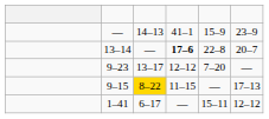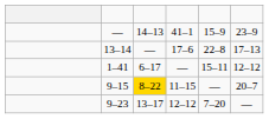 <table class="wikitable" style="text-align:center; font-size:90%;">
 <tr>
 <th width=120> </th>
 <td><strong></strong></td>
 <td><strong></strong></td>
 <td><strong></strong></td>
 <td><strong></strong></td>
 <td><strong></strong></td>
 </tr>
 <tr>
 <td style="text-align:right;"></td>
 <td>—</td>
 <td>14–13</td>
 <td>41–1</td>
 <td>15–9</td>
 <td>23–9</td>
 </tr>
 <tr>
 <td style="text-align:right;"></td>
 <td>13–14</td>
 <td>—</td>
-<td><strong>17–6</strong></td>
+<td>17–6</td>
 <td>22–8</td>
+<td>17–13</td>
+</tr>
+<tr>
+<td style="text-align:right;"></td>
+<td>1–41</td>
+<td>6–17</td>
+<td>—</td>
+<td>15–11</td>
+<td>12–12</td>
+</tr>
+<tr>
+<td style="text-align:right;"></td>
+<td>9–15</td>
+<td style="background: gold;">8–22</td>
+<td>11–15</td>
+<td>—</td>
 <td>20–7</td>
 </tr>
 <tr>
 <td style="text-align:right;"></td>
 <td>9–23</td>
 <td>13–17</td>
 <td>12–12</td>
 <td>7–20</td>
 <td>—</td>
 </tr>
-<tr>
-<td style="text-align:right;"></td>
-<td>9–15</td>
-<td style="background: gold;">8–22</td>
-<td>11–15</td>
-<td>—</td>
-<td>17–13</td>
-</tr>
-<tr>
-<td style="text-align:right;"></td>
-<td>1–41</td>
-<td>6–17</td>
-<td>—</td>
-<td>15–11</td>
-<td>12–12</td>
-</tr>
 </table>
